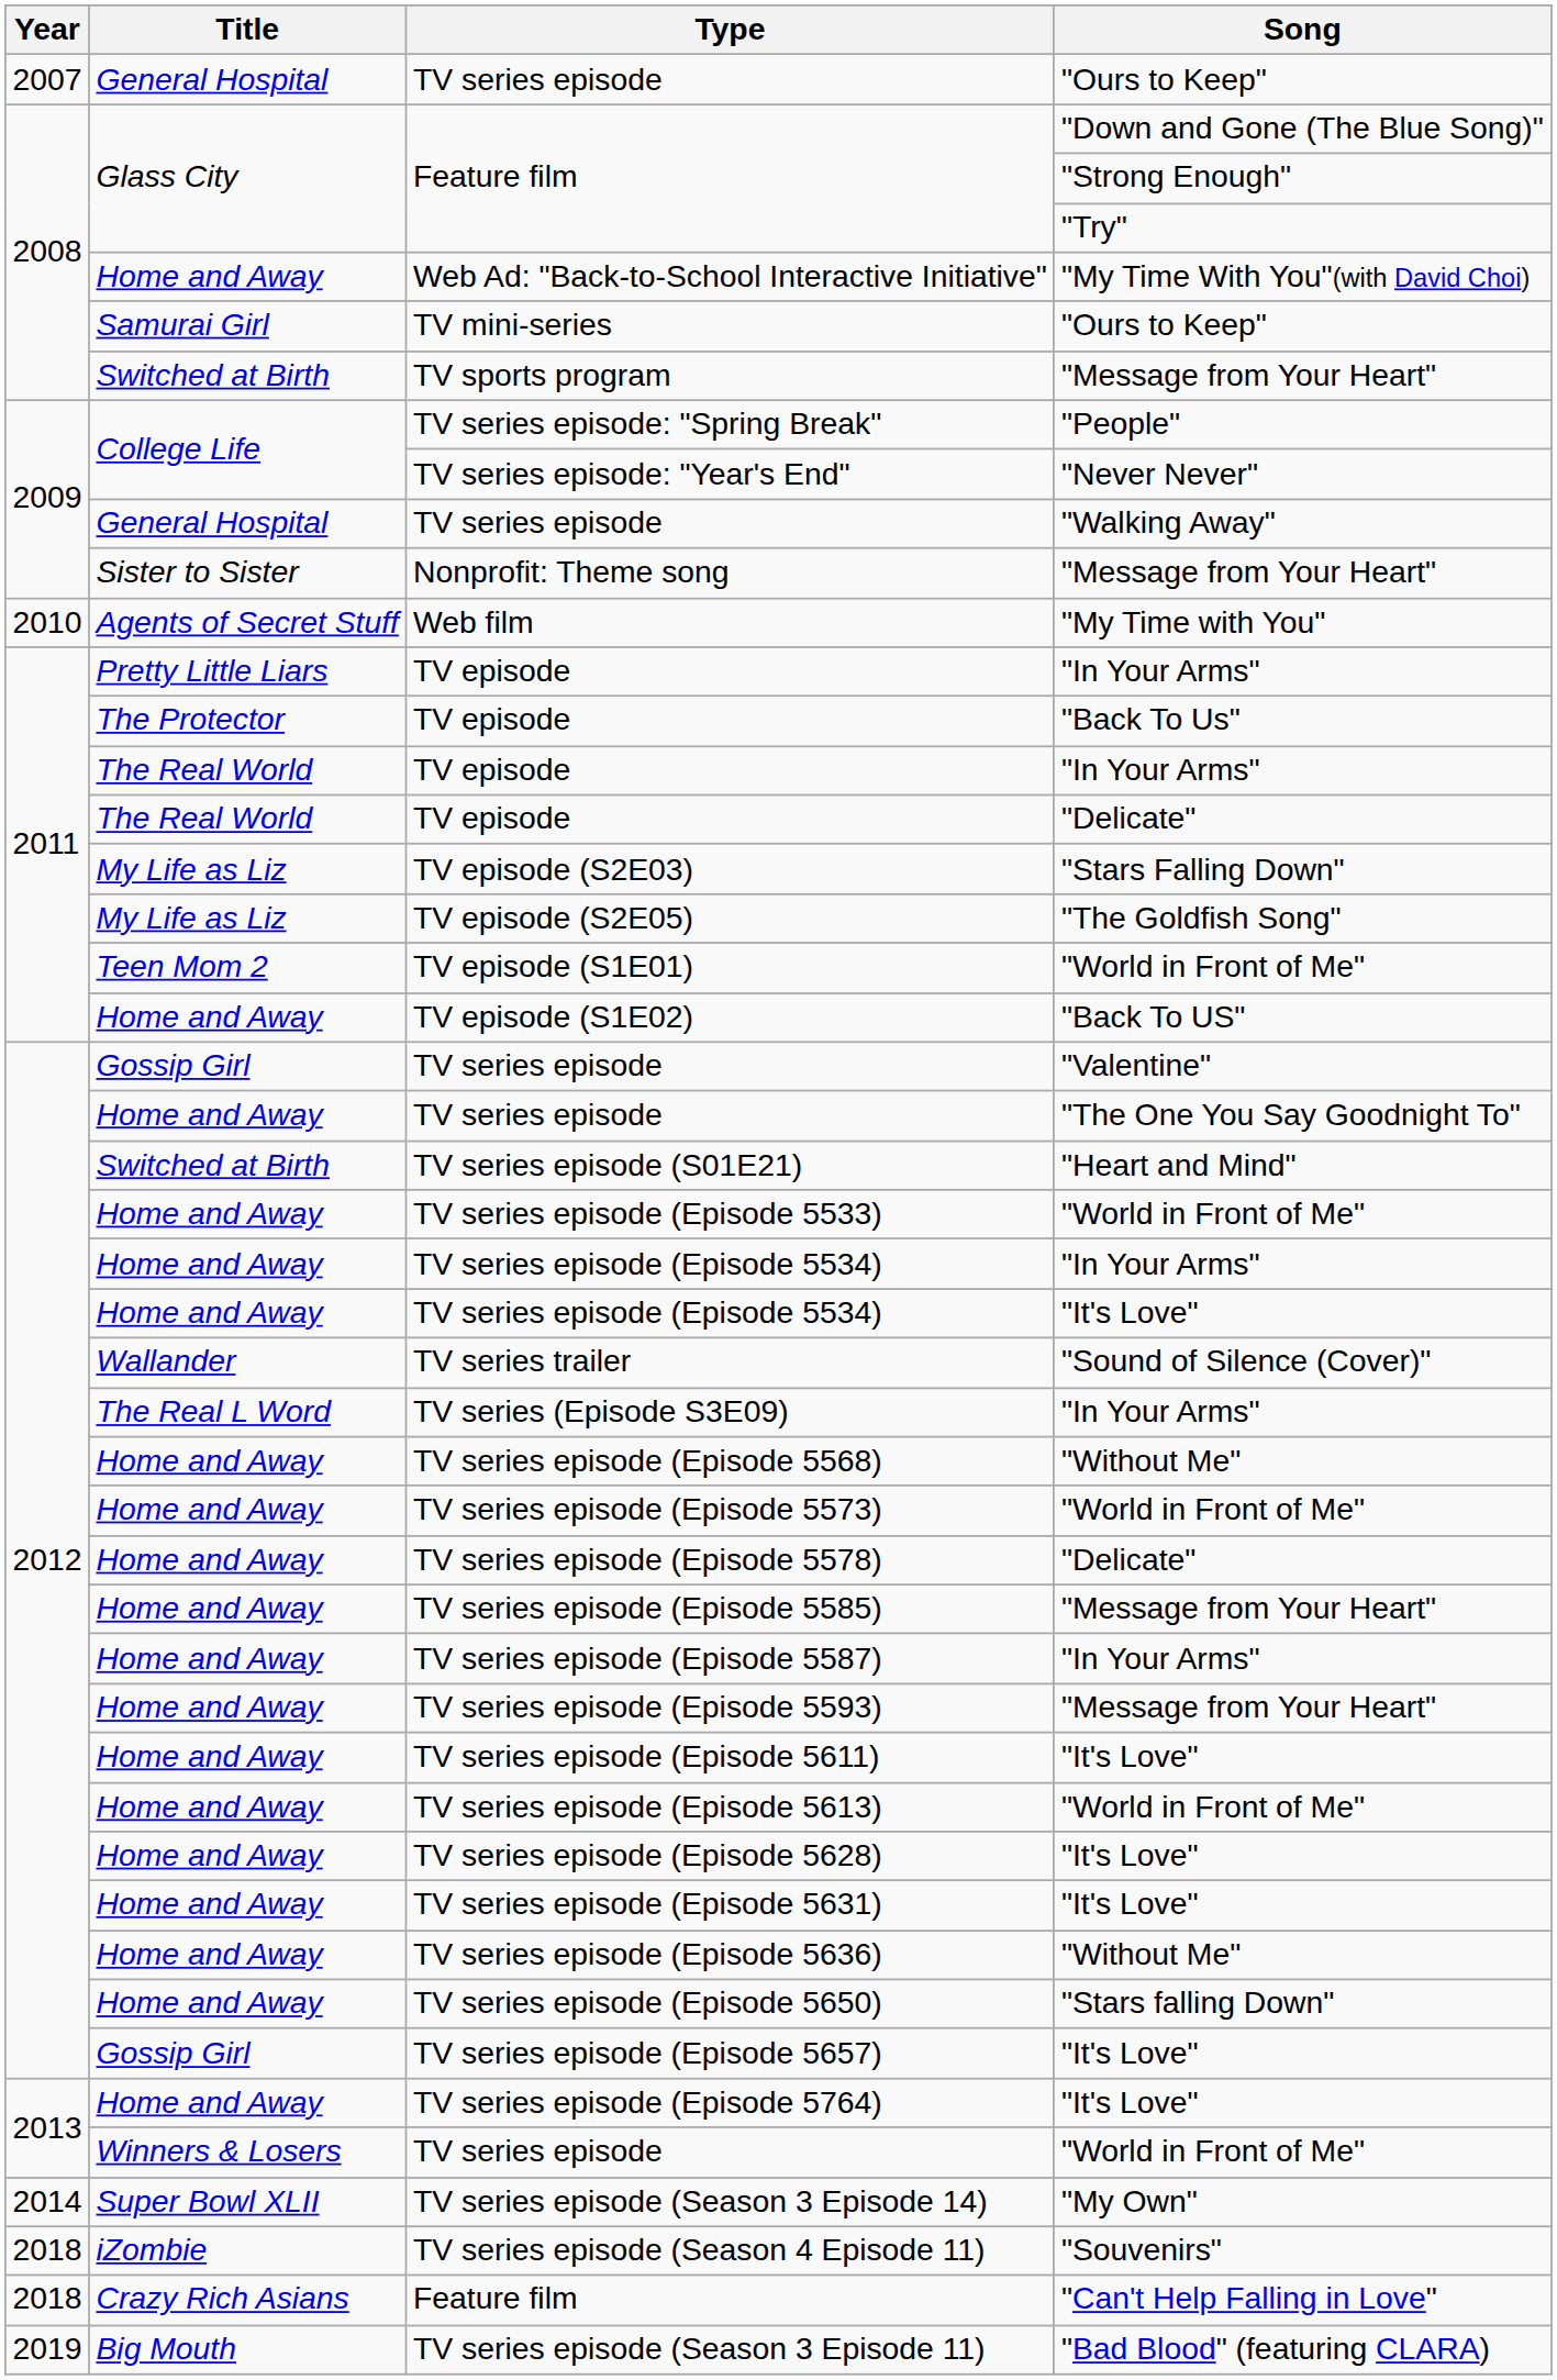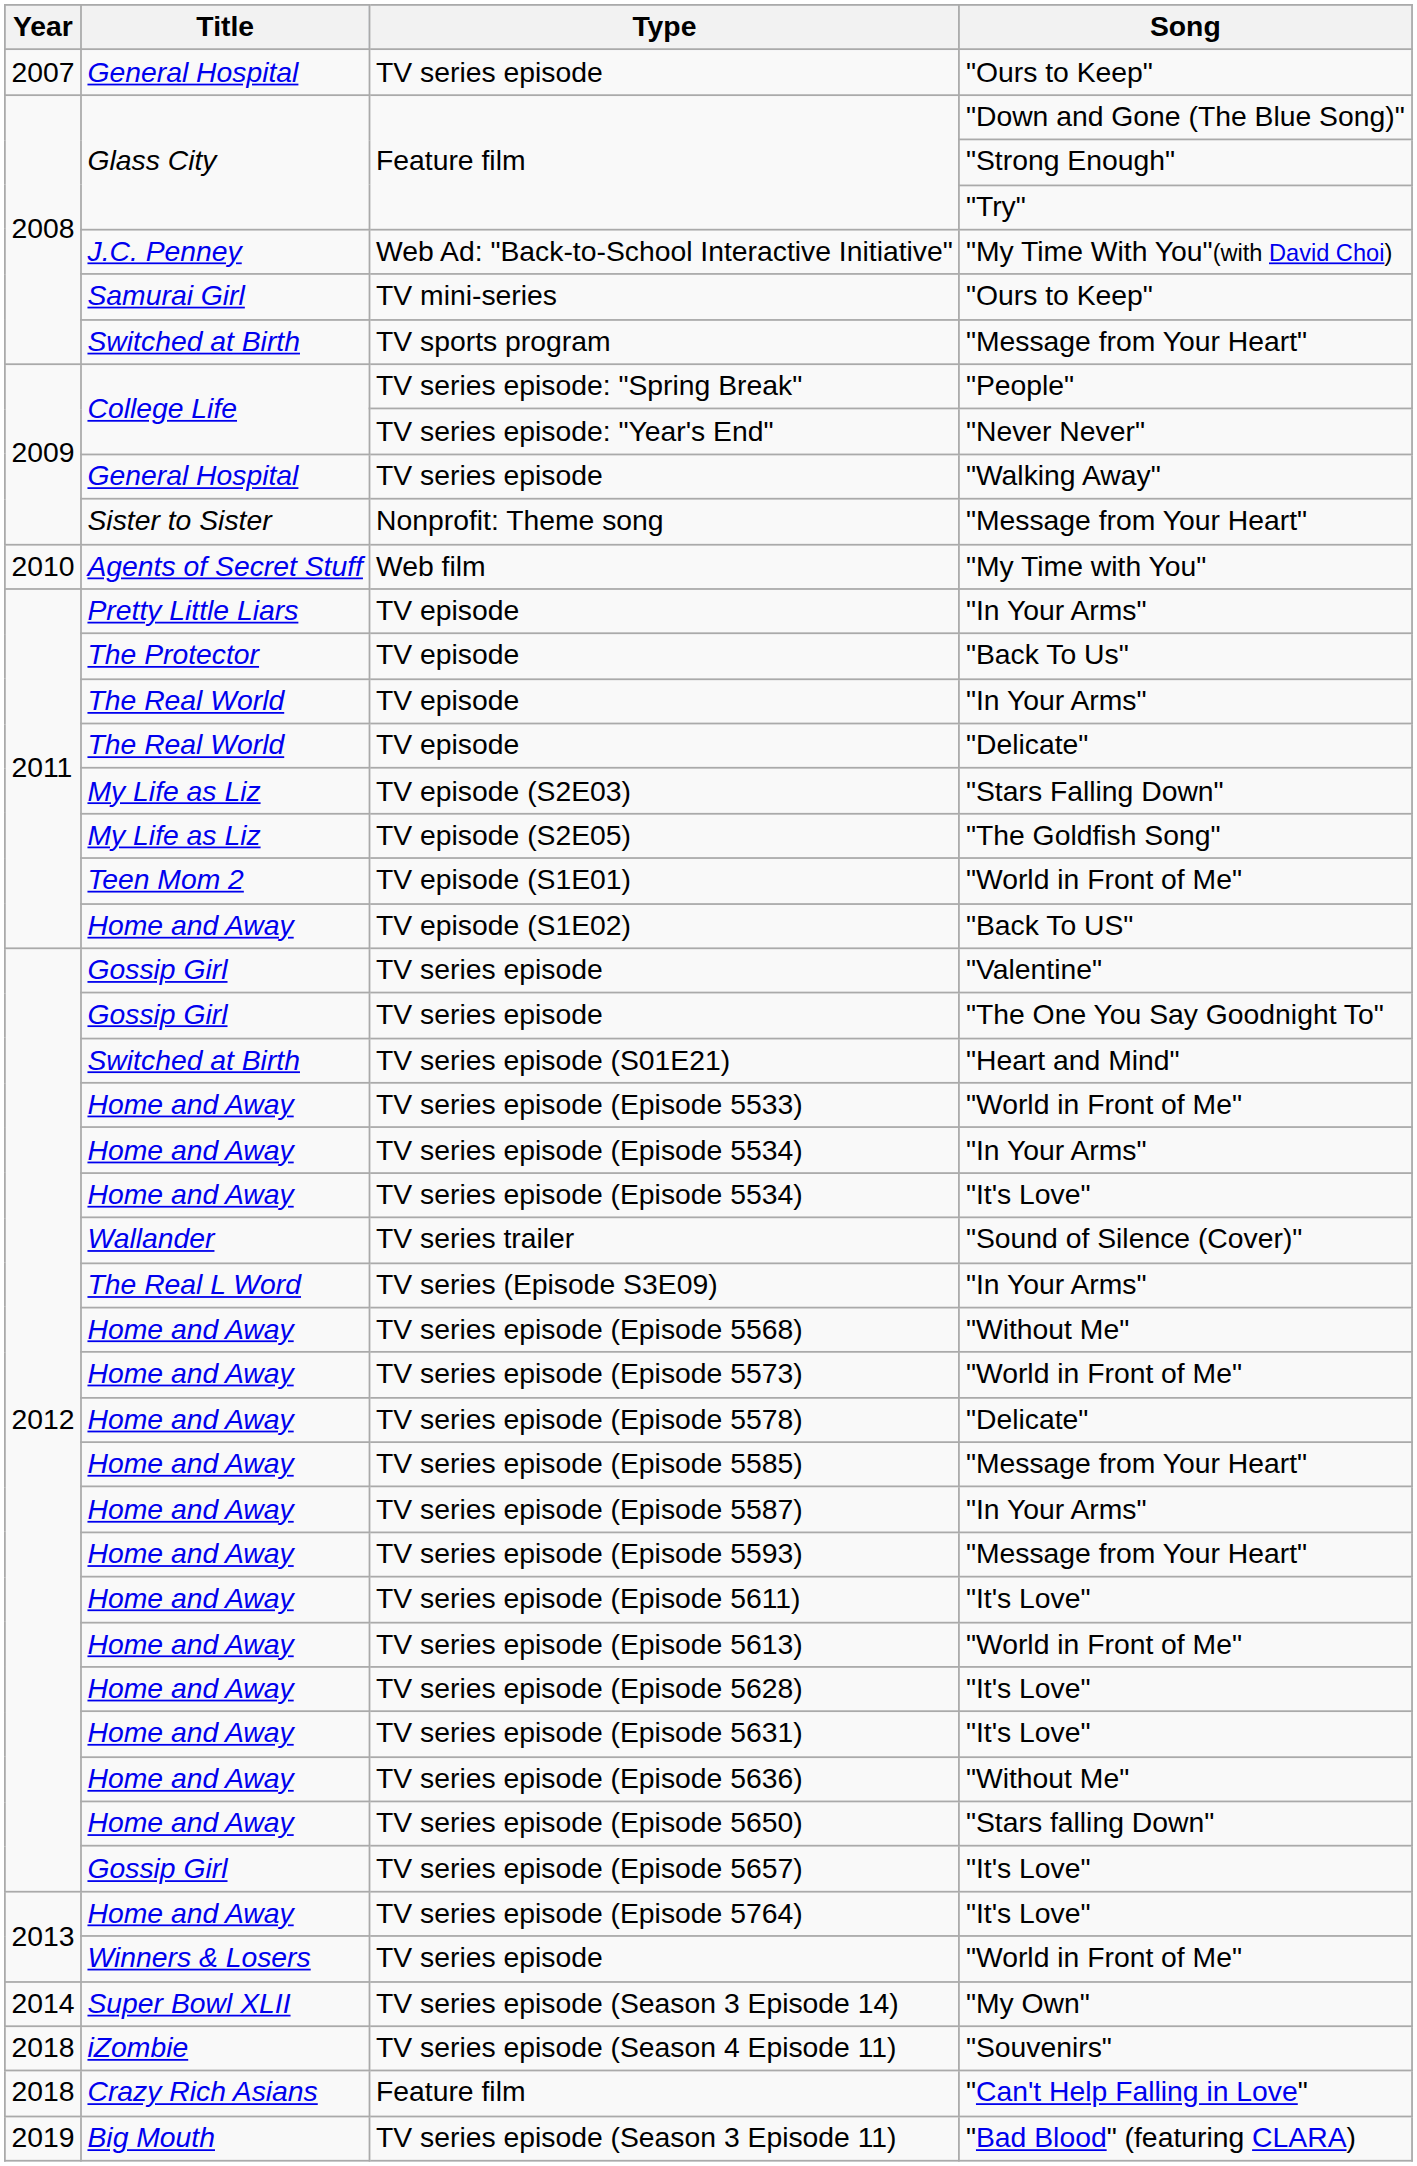 <table class="wikitable">
 <tr style="background:#b0c4de; text-align:center;">
 <th>Year</th>
 <th>Title</th>
 <th>Type</th>
 <th>Song</th>
 </tr>
 <tr>
 <td>2007</td>
 <td><em><a href='#'>General Hospital</a></em></td>
 <td>TV series episode</td>
 <td>"Ours to Keep"</td>
 </tr>
 <tr>
 <td rowspan="6">2008</td>
 <td rowspan="3"><em>Glass City</em></td>
 <td rowspan="3">Feature film</td>
 <td>"Down and Gone (The Blue Song)"</td>
 </tr>
 <tr>
 <td>"Strong Enough"</td>
 </tr>
 <tr>
 <td>"Try"</td>
 </tr>
 <tr>
-<td><em><a href='#'>Home and Away</a></em></td>
+<td><em><a href='#'>J.C. Penney</a></em></td>
 <td>Web Ad: "Back-to-School Interactive Initiative"</td>
 <td>"My Time With You"<small>(with <a href='#'>David Choi</a>)</small></td>
 </tr>
 <tr>
 <td><em><a href='#'>Samurai Girl</a></em></td>
 <td>TV mini-series</td>
 <td>"Ours to Keep"</td>
 </tr>
 <tr>
 <td><em><a href='#'>Switched at Birth</a></em></td>
 <td>TV sports program</td>
 <td>"Message from Your Heart"</td>
 </tr>
 <tr>
 <td rowspan="4">2009</td>
 <td rowspan="2"><em><a href='#'>College Life</a></em></td>
 <td>TV series episode: "Spring Break"</td>
 <td>"People"</td>
 </tr>
 <tr>
 <td>TV series episode: "Year's End"</td>
 <td>"Never Never"</td>
 </tr>
 <tr>
 <td><em><a href='#'>General Hospital</a></em></td>
 <td>TV series episode</td>
 <td>"Walking Away"</td>
 </tr>
 <tr>
 <td><em>Sister to Sister</em></td>
 <td>Nonprofit: Theme song</td>
 <td>"Message from Your Heart"</td>
 </tr>
 <tr>
 <td>2010</td>
 <td><em><a href='#'>Agents of Secret Stuff</a></em></td>
 <td>Web film</td>
 <td>"My Time with You"</td>
 </tr>
 <tr>
 <td rowspan="8">2011</td>
 <td><em><a href='#'>Pretty Little Liars</a></em></td>
 <td>TV episode</td>
 <td>"In Your Arms"</td>
 </tr>
 <tr>
 <td><em><a href='#'>The Protector</a></em></td>
 <td>TV episode</td>
 <td>"Back To Us"</td>
 </tr>
 <tr>
 <td><em><a href='#'>The Real World</a></em></td>
 <td>TV episode</td>
 <td>"In Your Arms"</td>
 </tr>
 <tr>
 <td><em><a href='#'>The Real World</a></em></td>
 <td>TV episode</td>
 <td>"Delicate"</td>
 </tr>
 <tr>
 <td><em><a href='#'>My Life as Liz</a></em></td>
 <td>TV episode (S2E03)</td>
 <td>"Stars Falling Down"</td>
 </tr>
 <tr>
 <td><em><a href='#'>My Life as Liz</a></em></td>
 <td>TV episode (S2E05)</td>
 <td>"The Goldfish Song"</td>
 </tr>
 <tr>
 <td><em><a href='#'>Teen Mom 2</a></em></td>
 <td>TV episode (S1E01)</td>
 <td>"World in Front of Me"</td>
 </tr>
 <tr>
 <td><em><a href='#'>Home and Away</a></em></td>
 <td>TV episode (S1E02)</td>
 <td>"Back To US"</td>
 </tr>
 <tr>
 <td rowspan="21">2012</td>
 <td><em><a href='#'>Gossip Girl</a></em></td>
 <td>TV series episode</td>
 <td>"Valentine"</td>
 </tr>
 <tr>
-<td><em><a href='#'>Home and Away</a></em></td>
+<td><em><a href='#'>Gossip Girl</a></em></td>
 <td>TV series episode</td>
 <td>"The One You Say Goodnight To"</td>
 </tr>
 <tr>
 <td><em><a href='#'>Switched at Birth</a></em></td>
 <td>TV series episode (S01E21)</td>
 <td>"Heart and Mind"</td>
 </tr>
 <tr>
 <td><em><a href='#'>Home and Away</a></em></td>
 <td>TV series episode (Episode 5533)</td>
 <td>"World in Front of Me"</td>
 </tr>
 <tr>
 <td><em><a href='#'>Home and Away</a></em></td>
 <td>TV series episode (Episode 5534)</td>
 <td>"In Your Arms"</td>
 </tr>
 <tr>
 <td><em><a href='#'>Home and Away</a></em></td>
 <td>TV series episode (Episode 5534)</td>
 <td>"It's Love"</td>
 </tr>
 <tr>
 <td><em><a href='#'>Wallander</a></em></td>
 <td>TV series trailer</td>
 <td>"Sound of Silence (Cover)"</td>
 </tr>
 <tr>
 <td><em><a href='#'>The Real L Word</a></em></td>
 <td>TV series (Episode S3E09)</td>
 <td>"In Your Arms"</td>
 </tr>
 <tr>
 <td><em><a href='#'>Home and Away</a></em></td>
 <td>TV series episode (Episode 5568)</td>
 <td>"Without Me"</td>
 </tr>
 <tr>
 <td><em><a href='#'>Home and Away</a></em></td>
 <td>TV series episode (Episode 5573)</td>
 <td>"World in Front of Me"</td>
 </tr>
 <tr>
 <td><em><a href='#'>Home and Away</a></em></td>
 <td>TV series episode (Episode 5578)</td>
 <td>"Delicate"</td>
 </tr>
 <tr>
 <td><em><a href='#'>Home and Away</a></em></td>
 <td>TV series episode (Episode 5585)</td>
 <td>"Message from Your Heart"</td>
 </tr>
 <tr>
 <td><em><a href='#'>Home and Away</a></em></td>
 <td>TV series episode (Episode 5587)</td>
 <td>"In Your Arms"</td>
 </tr>
 <tr>
 <td><em><a href='#'>Home and Away</a></em></td>
 <td>TV series episode (Episode 5593)</td>
 <td>"Message from Your Heart"</td>
 </tr>
 <tr>
 <td><em><a href='#'>Home and Away</a></em></td>
 <td>TV series episode (Episode 5611)</td>
 <td>"It's Love"</td>
 </tr>
 <tr>
 <td><em><a href='#'>Home and Away</a></em></td>
 <td>TV series episode (Episode 5613)</td>
 <td>"World in Front of Me"</td>
 </tr>
 <tr>
 <td><em><a href='#'>Home and Away</a></em></td>
 <td>TV series episode (Episode 5628)</td>
 <td>"It's Love"</td>
 </tr>
 <tr>
 <td><em><a href='#'>Home and Away</a></em></td>
 <td>TV series episode (Episode 5631)</td>
 <td>"It's Love"</td>
 </tr>
 <tr>
 <td><em><a href='#'>Home and Away</a></em></td>
 <td>TV series episode (Episode 5636)</td>
 <td>"Without Me"</td>
 </tr>
 <tr>
 <td><em><a href='#'>Home and Away</a></em></td>
 <td>TV series episode (Episode 5650)</td>
 <td>"Stars falling Down"</td>
 </tr>
 <tr>
 <td><em><a href='#'>Gossip Girl</a></em></td>
 <td>TV series episode (Episode 5657)</td>
 <td>"It's Love"</td>
 </tr>
 <tr>
 <td rowspan="2">2013</td>
 <td><em><a href='#'>Home and Away</a></em></td>
 <td>TV series episode (Episode 5764)</td>
 <td>"It's Love"</td>
 </tr>
 <tr>
 <td><em><a href='#'>Winners & Losers</a></em></td>
 <td>TV series episode</td>
 <td>"World in Front of Me"</td>
 </tr>
 <tr>
 <td>2014</td>
 <td><em><a href='#'>Super Bowl XLII</a></em></td>
 <td>TV series episode (Season 3 Episode 14)</td>
 <td>"My Own"</td>
 </tr>
 <tr>
 <td>2018</td>
 <td><em><a href='#'>iZombie</a></em></td>
 <td>TV series episode (Season 4 Episode 11)</td>
 <td>"Souvenirs"</td>
 </tr>
 <tr>
 <td>2018</td>
 <td><em><a href='#'>Crazy Rich Asians</a></em></td>
 <td>Feature film</td>
 <td>"<a href='#'>Can't Help Falling in Love</a>"</td>
 </tr>
 <tr>
 <td>2019</td>
 <td><em><a href='#'>Big Mouth</a></em></td>
 <td>TV series episode (Season 3 Episode 11)</td>
 <td>"<a href='#'>Bad Blood</a>" (featuring <a href='#'>CLARA</a>)</td>
 </tr>
 </table>
